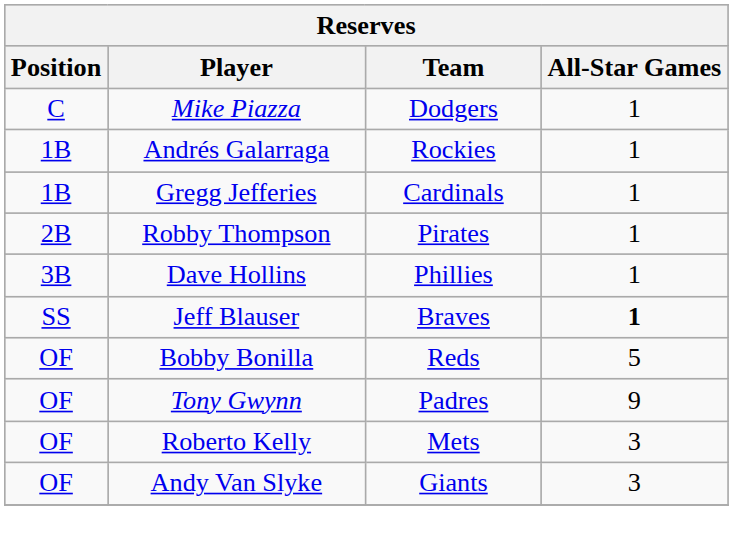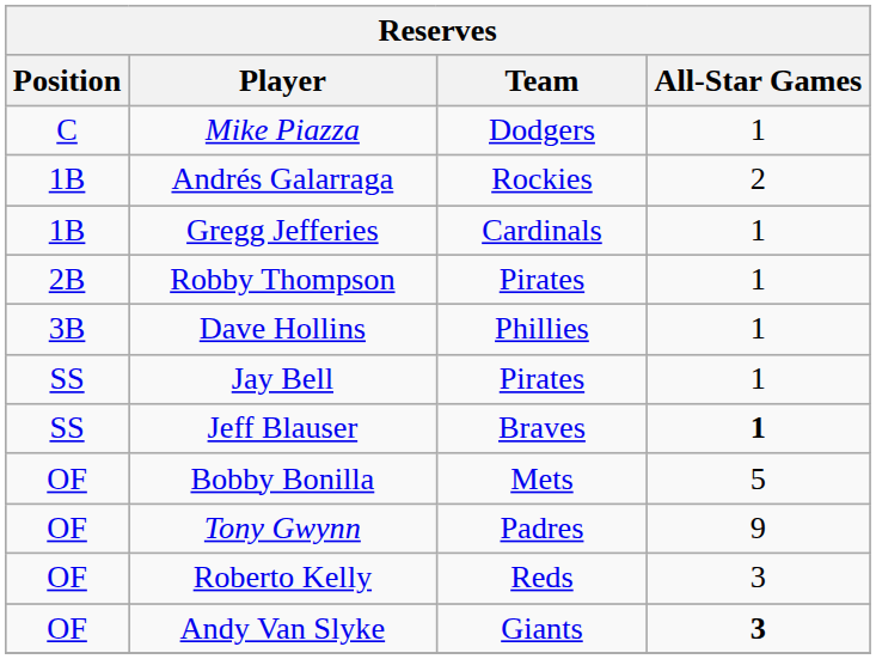 <table class="wikitable" style="font-size: 100%; text-align:center;">
 <tr>
 <th colspan="4">Reserves</th>
 </tr>
 <tr>
 <th>Position</th>
 <th width="150">Player</th>
 <th width="100">Team</th>
 <th>All-Star Games</th>
 </tr>
 <tr>
 <td><a href='#'>C</a></td>
 <td><em><a href='#'>Mike Piazza</a></em></td>
 <td><a href='#'>Dodgers</a></td>
 <td>1</td>
 </tr>
 <tr>
 <td><a href='#'>1B</a></td>
 <td><a href='#'>Andrés Galarraga</a></td>
 <td><a href='#'>Rockies</a></td>
-<td>1</td>
+<td>2</td>
 </tr>
 <tr>
 <td><a href='#'>1B</a></td>
 <td><a href='#'>Gregg Jefferies</a></td>
 <td><a href='#'>Cardinals</a></td>
 <td>1</td>
 </tr>
 <tr>
 <td><a href='#'>2B</a></td>
 <td><a href='#'>Robby Thompson</a></td>
 <td><a href='#'>Pirates</a></td>
 <td>1</td>
 </tr>
 <tr>
 <td><a href='#'>3B</a></td>
 <td><a href='#'>Dave Hollins</a></td>
 <td><a href='#'>Phillies</a></td>
 <td>1</td>
 </tr>
 <tr>
 <td><a href='#'>SS</a></td>
+<td><a href='#'>Jay Bell</a></td>
+<td><a href='#'>Pirates</a></td>
+<td>1</td>
+</tr>
+<tr>
+<td><a href='#'>SS</a></td>
 <td><a href='#'>Jeff Blauser</a></td>
 <td><a href='#'>Braves</a></td>
 <td><strong>1</strong></td>
 </tr>
 <tr>
 <td><a href='#'>OF</a></td>
 <td><a href='#'>Bobby Bonilla</a></td>
-<td><a href='#'>Reds</a></td>
+<td><a href='#'>Mets</a></td>
 <td>5</td>
 </tr>
 <tr>
 <td><a href='#'>OF</a></td>
 <td><em><a href='#'>Tony Gwynn</a></em></td>
 <td><a href='#'>Padres</a></td>
 <td>9</td>
 </tr>
 <tr>
 <td><a href='#'>OF</a></td>
 <td><a href='#'>Roberto Kelly</a></td>
-<td><a href='#'>Mets</a></td>
+<td><a href='#'>Reds</a></td>
 <td>3</td>
 </tr>
 <tr>
 <td><a href='#'>OF</a></td>
 <td><a href='#'>Andy Van Slyke</a></td>
 <td><a href='#'>Giants</a></td>
-<td>3</td>
+<td><strong>3</strong></td>
 </tr>
 <tr>
 </tr>
 </table>
